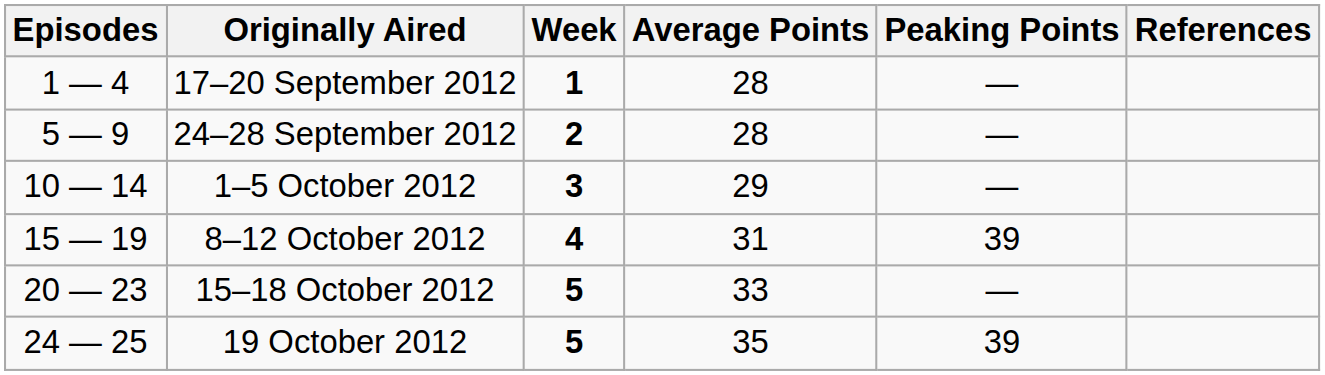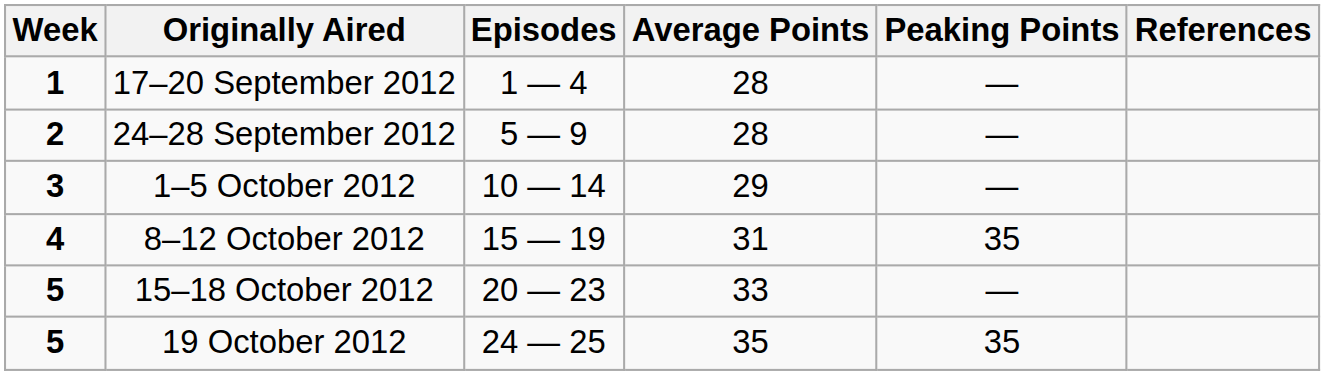 <table class="wikitable" style="text-align:center;">
 <tr>
+<th>Week</th>
+<th>Originally Aired</th>
 <th>Episodes</th>
-<th>Originally Aired</th>
-<th>Week</th>
 <th>Average Points</th>
 <th>Peaking Points</th>
 <th>References</th>
 </tr>
 <tr>
+<td><strong>1</strong></td>
+<td>17–20 September 2012</td>
 <td>1 — 4</td>
-<td>17–20 September 2012</td>
-<td><strong>1</strong></td>
 <td>28</td>
 <td>—</td>
 <td></td>
 </tr>
 <tr>
+<td><strong>2</strong></td>
+<td>24–28 September 2012</td>
 <td>5 — 9</td>
-<td>24–28 September 2012</td>
-<td><strong>2</strong></td>
 <td>28</td>
 <td>—</td>
 <td></td>
 </tr>
 <tr>
+<td><strong>3</strong></td>
+<td>1–5 October 2012</td>
 <td>10 — 14</td>
-<td>1–5 October 2012</td>
-<td><strong>3</strong></td>
 <td>29</td>
 <td>—</td>
 <td></td>
 </tr>
 <tr>
+<td><strong>4</strong></td>
+<td>8–12 October 2012</td>
 <td>15 — 19</td>
-<td>8–12 October 2012</td>
-<td><strong>4</strong></td>
 <td>31</td>
-<td>39</td>
+<td>35</td>
 <td></td>
 </tr>
 <tr>
+<td><strong>5</strong></td>
+<td>15–18 October 2012</td>
 <td>20 — 23</td>
-<td>15–18 October 2012</td>
-<td><strong>5</strong></td>
 <td>33</td>
 <td>—</td>
 <td></td>
 </tr>
 <tr>
+<td><strong>5</strong></td>
+<td>19 October 2012</td>
 <td>24 — 25</td>
-<td>19 October 2012</td>
-<td><strong>5</strong></td>
 <td>35</td>
-<td>39</td>
+<td>35</td>
 <td></td>
 </tr>
 </table>
